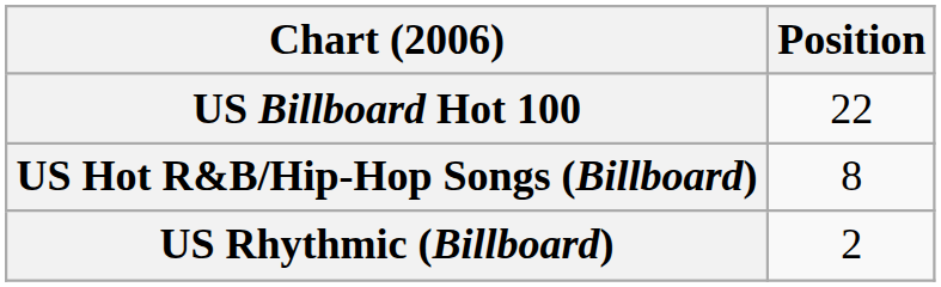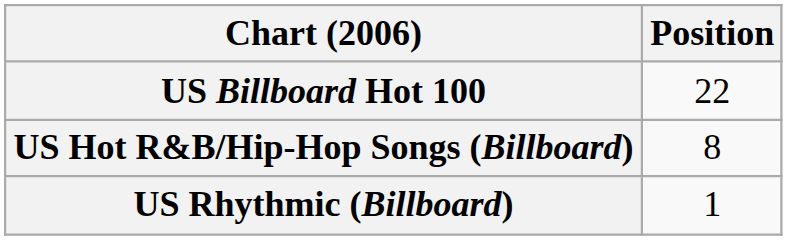 <table class="wikitable sortable plainrowheaders">
 <tr>
 <th>Chart (2006)</th>
 <th>Position</th>
 </tr>
 <tr>
 <th scope="row">US <em>Billboard</em> Hot 100</th>
 <td align="center">22</td>
 </tr>
 <tr>
 <th scope="row">US Hot R&B/Hip-Hop Songs (<em>Billboard</em>)</th>
 <td align="center">8</td>
 </tr>
 <tr>
 <th scope="row">US Rhythmic (<em>Billboard</em>)</th>
-<td align="center">2</td>
+<td align="center">1</td>
 </tr>
 </table>
